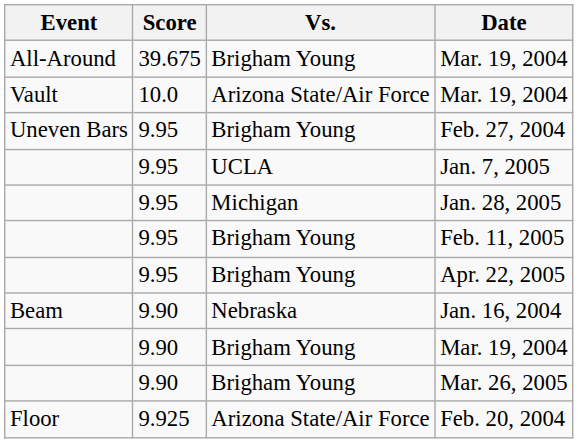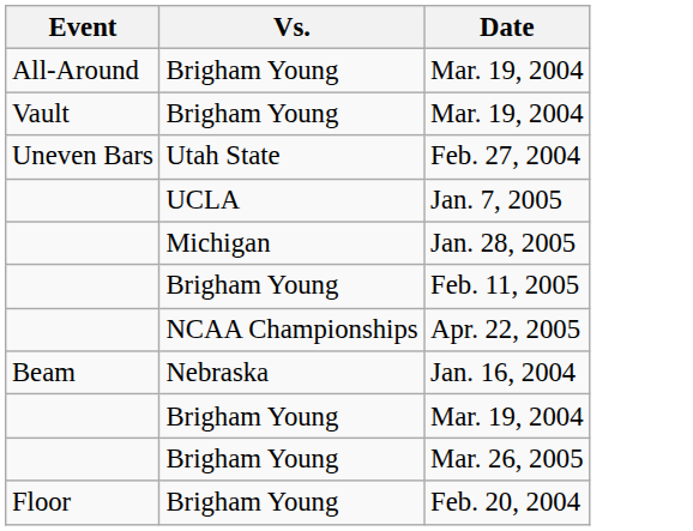 <table class="wikitable">
 <tr>
 <th>Event</th>
-<th>Score</th>
 <th>Vs.</th>
 <th>Date</th>
 </tr>
 <tr>
 <td>All-Around</td>
-<td>39.675</td>
 <td>Brigham Young</td>
 <td>Mar. 19, 2004</td>
 </tr>
 <tr>
 <td>Vault</td>
-<td>10.0</td>
-<td>Arizona State/Air Force</td>
+<td>Brigham Young</td>
 <td>Mar. 19, 2004</td>
 </tr>
 <tr>
 <td>Uneven Bars</td>
-<td>9.95</td>
-<td>Brigham Young</td>
+<td>Utah State</td>
 <td>Feb. 27, 2004</td>
 </tr>
 <tr>
 <td></td>
-<td>9.95</td>
 <td>UCLA</td>
 <td>Jan. 7, 2005</td>
 </tr>
 <tr>
 <td></td>
-<td>9.95</td>
 <td>Michigan</td>
 <td>Jan. 28, 2005</td>
 </tr>
 <tr>
 <td></td>
-<td>9.95</td>
 <td>Brigham Young</td>
 <td>Feb. 11, 2005</td>
 </tr>
 <tr>
 <td></td>
-<td>9.95</td>
-<td>Brigham Young</td>
+<td>NCAA Championships</td>
 <td>Apr. 22, 2005</td>
 </tr>
 <tr>
 <td>Beam</td>
-<td>9.90</td>
 <td>Nebraska</td>
 <td>Jan. 16, 2004</td>
 </tr>
 <tr>
 <td></td>
-<td>9.90</td>
 <td>Brigham Young</td>
 <td>Mar. 19, 2004</td>
 </tr>
 <tr>
 <td></td>
-<td>9.90</td>
 <td>Brigham Young</td>
 <td>Mar. 26, 2005</td>
 </tr>
 <tr>
 <td>Floor</td>
-<td>9.925</td>
-<td>Arizona State/Air Force</td>
+<td>Brigham Young</td>
 <td>Feb. 20, 2004</td>
 </tr>
 </table>
